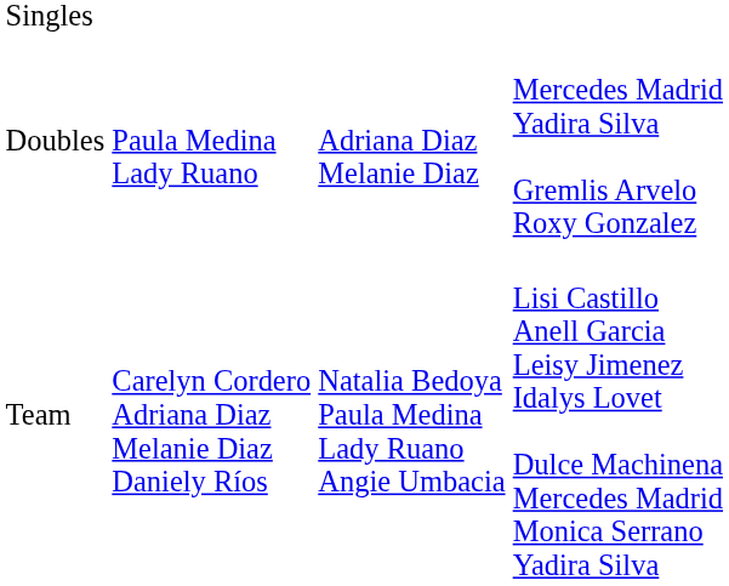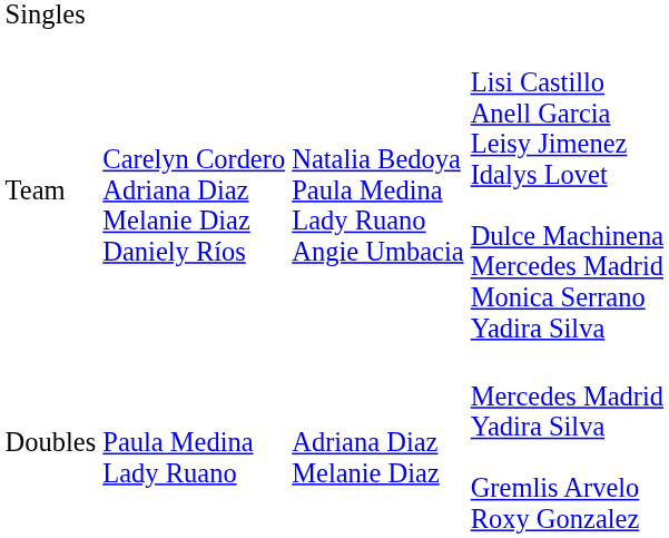 <table>
 <tr>
 <td>Singles</td>
 <td></td>
 <td></td>
 <td><br></td>
 </tr>
 <tr>
+<td>Team</td>
+<td><br><a href='#'>Carelyn Cordero</a><br><a href='#'>Adriana Diaz</a><br><a href='#'>Melanie Diaz</a><br><a href='#'>Daniely Ríos</a></td>
+<td><br><a href='#'>Natalia Bedoya</a><br><a href='#'>Paula Medina</a><br><a href='#'>Lady Ruano</a><br><a href='#'>Angie Umbacia</a></td>
+<td><br><a href='#'>Lisi Castillo</a><br><a href='#'>Anell Garcia</a><br><a href='#'>Leisy Jimenez</a><br><a href='#'>Idalys Lovet</a><br><br><a href='#'>Dulce Machinena</a><br><a href='#'>Mercedes Madrid</a><br><a href='#'>Monica Serrano</a><br><a href='#'>Yadira Silva</a></td>
+</tr>
+<tr>
 <td>Doubles</td>
 <td><br><a href='#'>Paula Medina</a><br><a href='#'>Lady Ruano</a></td>
 <td><br><a href='#'>Adriana Diaz</a><br><a href='#'>Melanie Diaz</a></td>
 <td><br><a href='#'>Mercedes Madrid</a><br><a href='#'>Yadira Silva</a><br><br><a href='#'>Gremlis Arvelo</a><br><a href='#'>Roxy Gonzalez</a></td>
 </tr>
 <tr>
-<td>Team</td>
-<td><br><a href='#'>Carelyn Cordero</a><br><a href='#'>Adriana Diaz</a><br><a href='#'>Melanie Diaz</a><br><a href='#'>Daniely Ríos</a></td>
-<td><br><a href='#'>Natalia Bedoya</a><br><a href='#'>Paula Medina</a><br><a href='#'>Lady Ruano</a><br><a href='#'>Angie Umbacia</a></td>
-<td><br><a href='#'>Lisi Castillo</a><br><a href='#'>Anell Garcia</a><br><a href='#'>Leisy Jimenez</a><br><a href='#'>Idalys Lovet</a><br><br><a href='#'>Dulce Machinena</a><br><a href='#'>Mercedes Madrid</a><br><a href='#'>Monica Serrano</a><br><a href='#'>Yadira Silva</a></td>
-</tr>
-<tr>
 </tr>
 </table>
